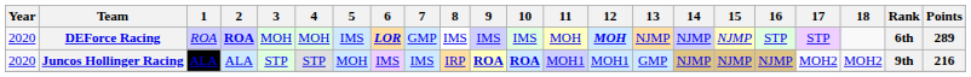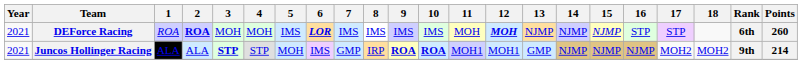 <table class="wikitable" style="text-align:center; font-size:85%">
 <tr>
 <th>Year</th>
 <th>Team</th>
 <th>1</th>
 <th>2</th>
 <th>3</th>
 <th>4</th>
 <th>5</th>
 <th>6</th>
 <th>7</th>
 <th>8</th>
 <th>9</th>
 <th>10</th>
 <th>11</th>
 <th>12</th>
 <th>13</th>
 <th>14</th>
 <th>15</th>
 <th>16</th>
 <th>17</th>
 <th>18</th>
 <th>Rank</th>
 <th>Points</th>
 </tr>
 <tr>
-<td><a href='#'>2020</a></td>
+<td><a href='#'>2021</a></td>
 <th nowrap><a href='#'>DEForce Racing</a></th>
 <td style="background:#CFCFFF;"><em><a href='#'>ROA</a></em><br></td>
 <td style="background:#CFCFFF;"><strong><a href='#'>ROA</a></strong><br></td>
 <td style="background:#DFFFDF;"><a href='#'>MOH</a><br></td>
 <td style="background:#DFFFDF;"><a href='#'>MOH</a><br></td>
 <td style="background:#CFEAFF;"><a href='#'>IMS</a><br></td>
 <td style="background:#FFDF9F;"><strong><em><a href='#'>LOR</a></em></strong><br></td>
-<td style="background:#CFEAFF;"><a href='#'>GMP</a><br></td>
+<td style="background:#CFEAFF;"><a href='#'>IMS</a><br></td>
 <td style="background:#FFFFFF;"><a href='#'>IMS</a><br></td>
 <td style="background:#CFCFFF;"><a href='#'>IMS</a><br></td>
 <td style="background:#DFFFDF;"><a href='#'>IMS</a><br></td>
 <td style="background:#FFFFBF;"><a href='#'>MOH</a><br></td>
 <td style="background:#CFEAFF;"><strong><em><a href='#'>MOH</a></em></strong><br></td>
 <td style="background:#FFDF9F;"><a href='#'>NJMP</a><br></td>
 <td style="background:#CFCFFF;"><a href='#'>NJMP</a><br></td>
 <td style="background:#FFFFBF;"><em><a href='#'>NJMP</a></em><br></td>
 <td style="background:#DFFFDF;"><a href='#'>STP</a><br></td>
 <td style="background:#EFCFFF;"><a href='#'>STP</a><br></td>
 <td></td>
 <th>6th</th>
-<th>289</th>
+<th>260</th>
 </tr>
 <tr>
-<td><a href='#'>2020</a></td>
+<td><a href='#'>2021</a></td>
 <th nowrap><a href='#'>Juncos Hollinger Racing</a></th>
 <td style="background:#000000; color:white;"><a href='#'>ALA</a><br></td>
 <td style="background:#CFEAFF;"><a href='#'>ALA</a><br></td>
-<td style="background:#DFFFDF;"><a href='#'>STP</a><br></td>
+<td style="background:#DFFFDF;"><strong><a href='#'>STP</a><br></strong></td>
 <td style="background:#DFDFDF;"><a href='#'>STP</a><br></td>
 <td style="background:#CFEAFF;"><a href='#'>MOH</a><br></td>
 <td style="background:#EFCFFF;"><a href='#'>IMS</a><br></td>
-<td style="background:#CFEAFF;"><a href='#'>IMS</a><br></td>
+<td style="background:#CFEAFF;"><a href='#'>GMP</a><br></td>
 <td style="background:#FFDF9F;"><a href='#'>IRP</a><br></td>
 <td style="background:#FFFFBF;"><strong><a href='#'>ROA</a></strong><br></td>
 <td style="background:#CFEAFF;"><strong><a href='#'>ROA</a></strong><br></td>
 <td style="background:#CFCFFF;"><a href='#'>MOH1</a><br></td>
 <td style="background:#CFEAFF;"><a href='#'>MOH1</a><br></td>
 <td style="background:#CFEAFF;"><a href='#'>GMP</a><br></td>
 <td style="background:#DFC484;"><a href='#'>NJMP</a><br></td>
 <td style="background:#DFC484;"><a href='#'>NJMP</a><br></td>
 <td style="background:#DFC484;"><a href='#'>NJMP</a><br></td>
 <td><a href='#'>MOH2</a></td>
 <td><a href='#'>MOH2</a></td>
 <th>9th</th>
-<th>216</th>
+<th>214</th>
 </tr>
 <tr>
 </tr>
 </table>
